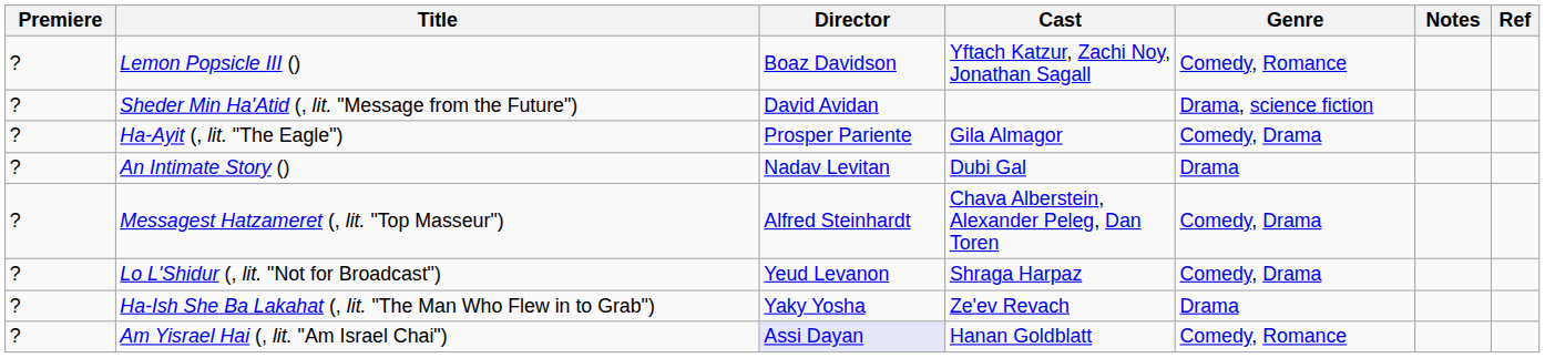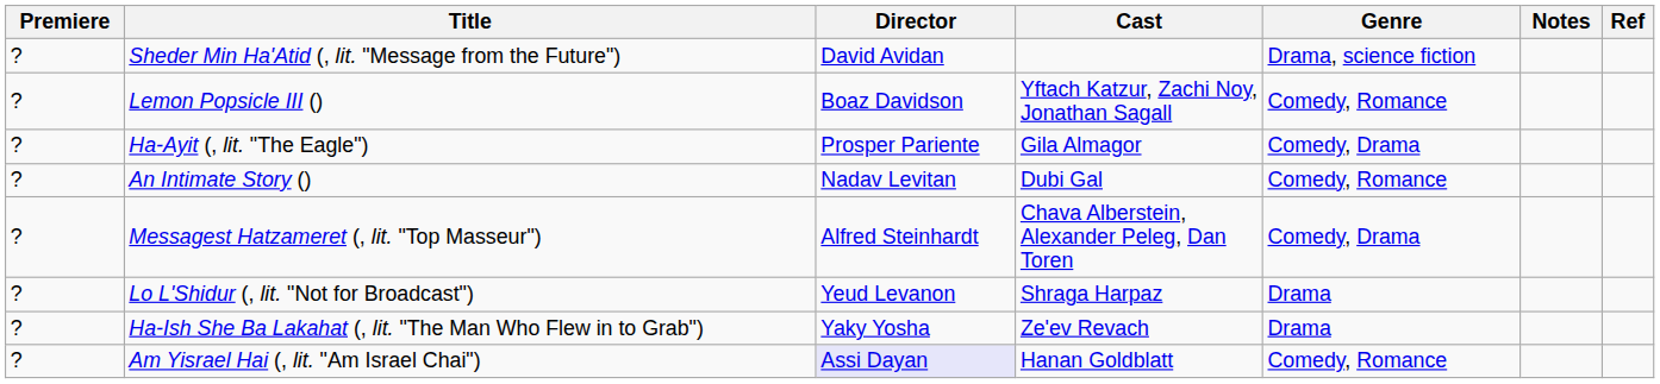 <table class="wikitable">
 <tr>
 <th>Premiere</th>
 <th>Title</th>
 <th>Director</th>
 <th width=15%>Cast</th>
 <th>Genre</th>
 <th>Notes</th>
 <th>Ref</th>
 </tr>
 <tr>
 <td>?</td>
-<td><em><a href='#'>Lemon Popsicle III</a></em> ()</td>
-<td><a href='#'>Boaz Davidson</a></td>
-<td><a href='#'>Yftach Katzur</a>, <a href='#'>Zachi Noy</a>, <a href='#'>Jonathan Sagall</a></td>
-<td><a href='#'>Comedy</a>, <a href='#'>Romance</a></td>
+<td><em><a href='#'>Sheder Min Ha'Atid</a></em> (, <em>lit.</em> "Message from the Future")</td>
+<td><a href='#'>David Avidan</a></td>
+<td></td>
+<td><a href='#'>Drama</a>, <a href='#'>science fiction</a></td>
 <td></td>
 <td></td>
 </tr>
 <tr>
 <td>?</td>
-<td><em><a href='#'>Sheder Min Ha'Atid</a></em> (, <em>lit.</em> "Message from the Future")</td>
-<td><a href='#'>David Avidan</a></td>
-<td></td>
-<td><a href='#'>Drama</a>, <a href='#'>science fiction</a></td>
+<td><em><a href='#'>Lemon Popsicle III</a></em> ()</td>
+<td><a href='#'>Boaz Davidson</a></td>
+<td><a href='#'>Yftach Katzur</a>, <a href='#'>Zachi Noy</a>, <a href='#'>Jonathan Sagall</a></td>
+<td><a href='#'>Comedy</a>, <a href='#'>Romance</a></td>
 <td></td>
 <td></td>
 </tr>
 <tr>
 <td>?</td>
 <td><em><a href='#'>Ha-Ayit</a></em> (, <em>lit.</em> "The Eagle")</td>
 <td><a href='#'>Prosper Pariente</a></td>
 <td><a href='#'>Gila Almagor</a></td>
 <td><a href='#'>Comedy</a>, <a href='#'>Drama</a></td>
 <td></td>
 <td></td>
 </tr>
 <tr>
 <td>?</td>
 <td><em><a href='#'>An Intimate Story</a></em> ()</td>
 <td><a href='#'>Nadav Levitan</a></td>
 <td><a href='#'>Dubi Gal</a></td>
-<td><a href='#'>Drama</a></td>
+<td><a href='#'>Comedy</a>, <a href='#'>Romance</a></td>
 <td></td>
 <td></td>
 </tr>
 <tr>
 <td>?</td>
 <td><em><a href='#'>Messagest Hatzameret</a></em> (, <em>lit.</em> "Top Masseur")</td>
 <td><a href='#'>Alfred Steinhardt</a></td>
 <td><a href='#'>Chava Alberstein</a>, <a href='#'>Alexander Peleg</a>, <a href='#'>Dan Toren</a></td>
 <td><a href='#'>Comedy</a>, <a href='#'>Drama</a></td>
 <td></td>
 <td></td>
 </tr>
 <tr>
 <td>?</td>
 <td><em><a href='#'>Lo L'Shidur</a></em> (, <em>lit.</em> "Not for Broadcast")</td>
 <td><a href='#'>Yeud Levanon</a></td>
 <td><a href='#'>Shraga Harpaz</a></td>
-<td><a href='#'>Comedy</a>, <a href='#'>Drama</a></td>
+<td><a href='#'>Drama</a></td>
 <td></td>
 <td></td>
 </tr>
 <tr>
 <td>?</td>
 <td><em><a href='#'>Ha-Ish She Ba Lakahat</a></em> (, <em>lit.</em> "The Man Who Flew in to Grab")</td>
 <td><a href='#'>Yaky Yosha</a></td>
 <td><a href='#'>Ze'ev Revach</a></td>
 <td><a href='#'>Drama</a></td>
 <td></td>
 <td></td>
 </tr>
 <tr>
 <td>?</td>
 <td><em><a href='#'>Am Yisrael Hai</a></em> (, <em>lit.</em> "Am Israel Chai")</td>
 <td style="background: lavender;"><a href='#'>Assi Dayan</a></td>
 <td><a href='#'>Hanan Goldblatt</a></td>
 <td><a href='#'>Comedy</a>, <a href='#'>Romance</a></td>
 <td></td>
 <td></td>
 </tr>
 </table>
